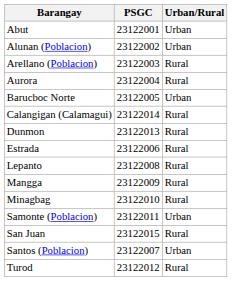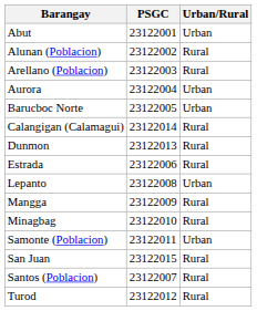 <table class="wikitable sortable" style="background-color:white;">
 <tr>
 <th>Barangay</th>
 <th>PSGC</th>
 <th>Urban/Rural</th>
 </tr>
 <tr>
 <td>Abut</td>
 <td>23122001</td>
 <td>Urban</td>
 </tr>
 <tr>
 <td>Alunan (<a href='#'>Poblacion</a>)</td>
 <td>23122002</td>
-<td>Urban</td>
+<td>Rural</td>
 </tr>
 <tr>
 <td>Arellano (<a href='#'>Poblacion</a>)</td>
 <td>23122003</td>
 <td>Rural</td>
 </tr>
 <tr>
 <td>Aurora</td>
 <td>23122004</td>
-<td>Rural</td>
+<td>Urban</td>
 </tr>
 <tr>
 <td>Barucboc Norte</td>
 <td>23122005</td>
 <td>Urban</td>
 </tr>
 <tr>
 <td>Calangigan (Calamagui)</td>
 <td>23122014</td>
 <td>Rural</td>
 </tr>
 <tr>
 <td>Dunmon</td>
 <td>23122013</td>
 <td>Rural</td>
 </tr>
 <tr Dummon>
 <td>Estrada</td>
 <td>23122006</td>
 <td>Rural</td>
 </tr>
 <tr>
 <td>Lepanto</td>
 <td>23122008</td>
-<td>Rural</td>
+<td>Urban</td>
 </tr>
 <tr>
 <td>Mangga</td>
 <td>23122009</td>
 <td>Rural</td>
 </tr>
 <tr>
 <td>Minagbag</td>
 <td>23122010</td>
 <td>Rural</td>
 </tr>
 <tr>
 <td>Samonte (<a href='#'>Poblacion</a>)</td>
 <td>23122011</td>
 <td>Urban</td>
 </tr>
 <tr>
 <td>San Juan</td>
 <td>23122015</td>
 <td>Rural</td>
 </tr>
 <tr>
 <td>Santos (<a href='#'>Poblacion</a>)</td>
 <td>23122007</td>
-<td>Urban</td>
+<td>Rural</td>
 </tr>
 <tr>
 <td>Turod</td>
 <td>23122012</td>
 <td>Rural</td>
 </tr>
 </table>
